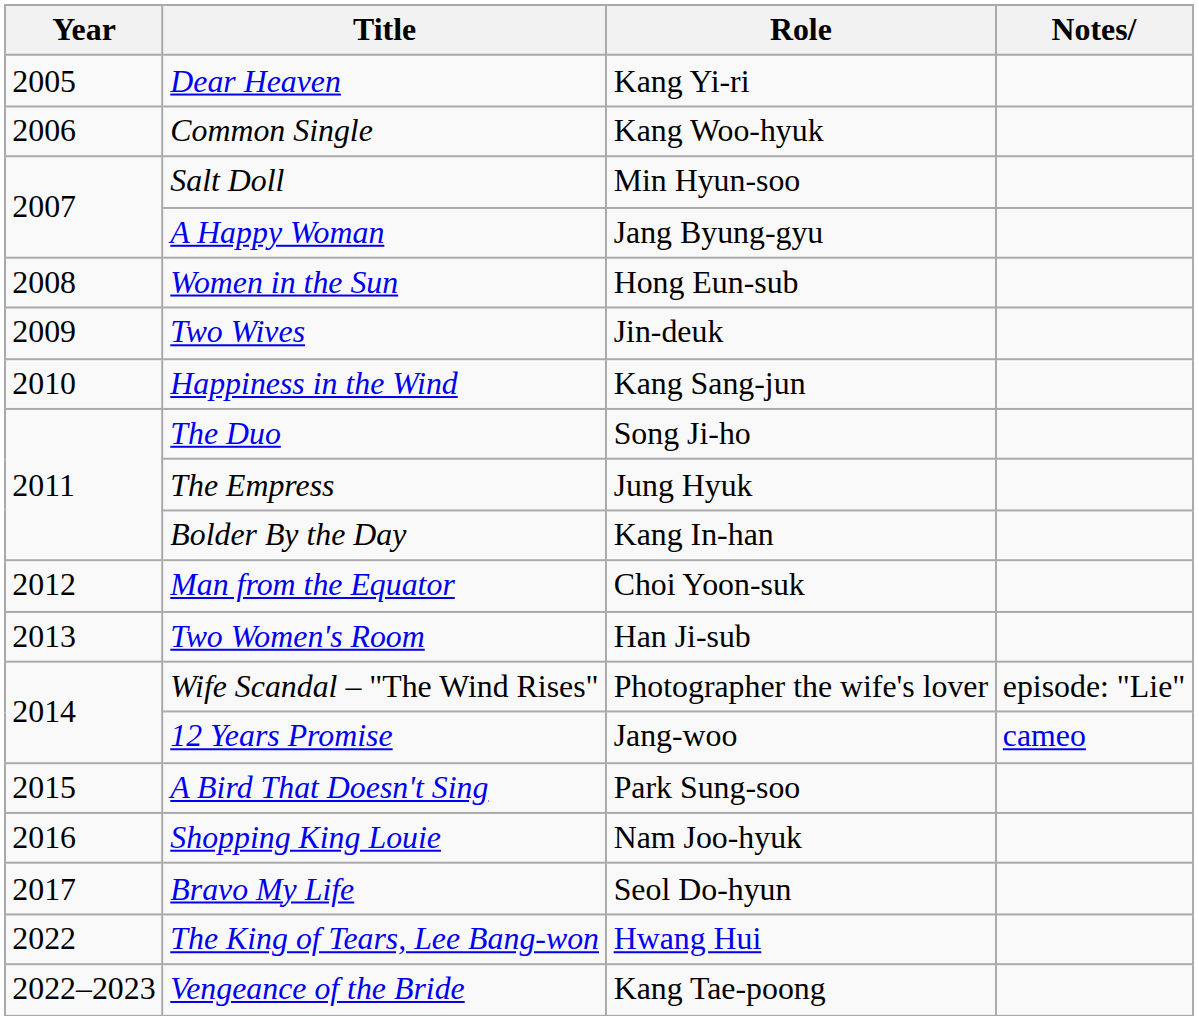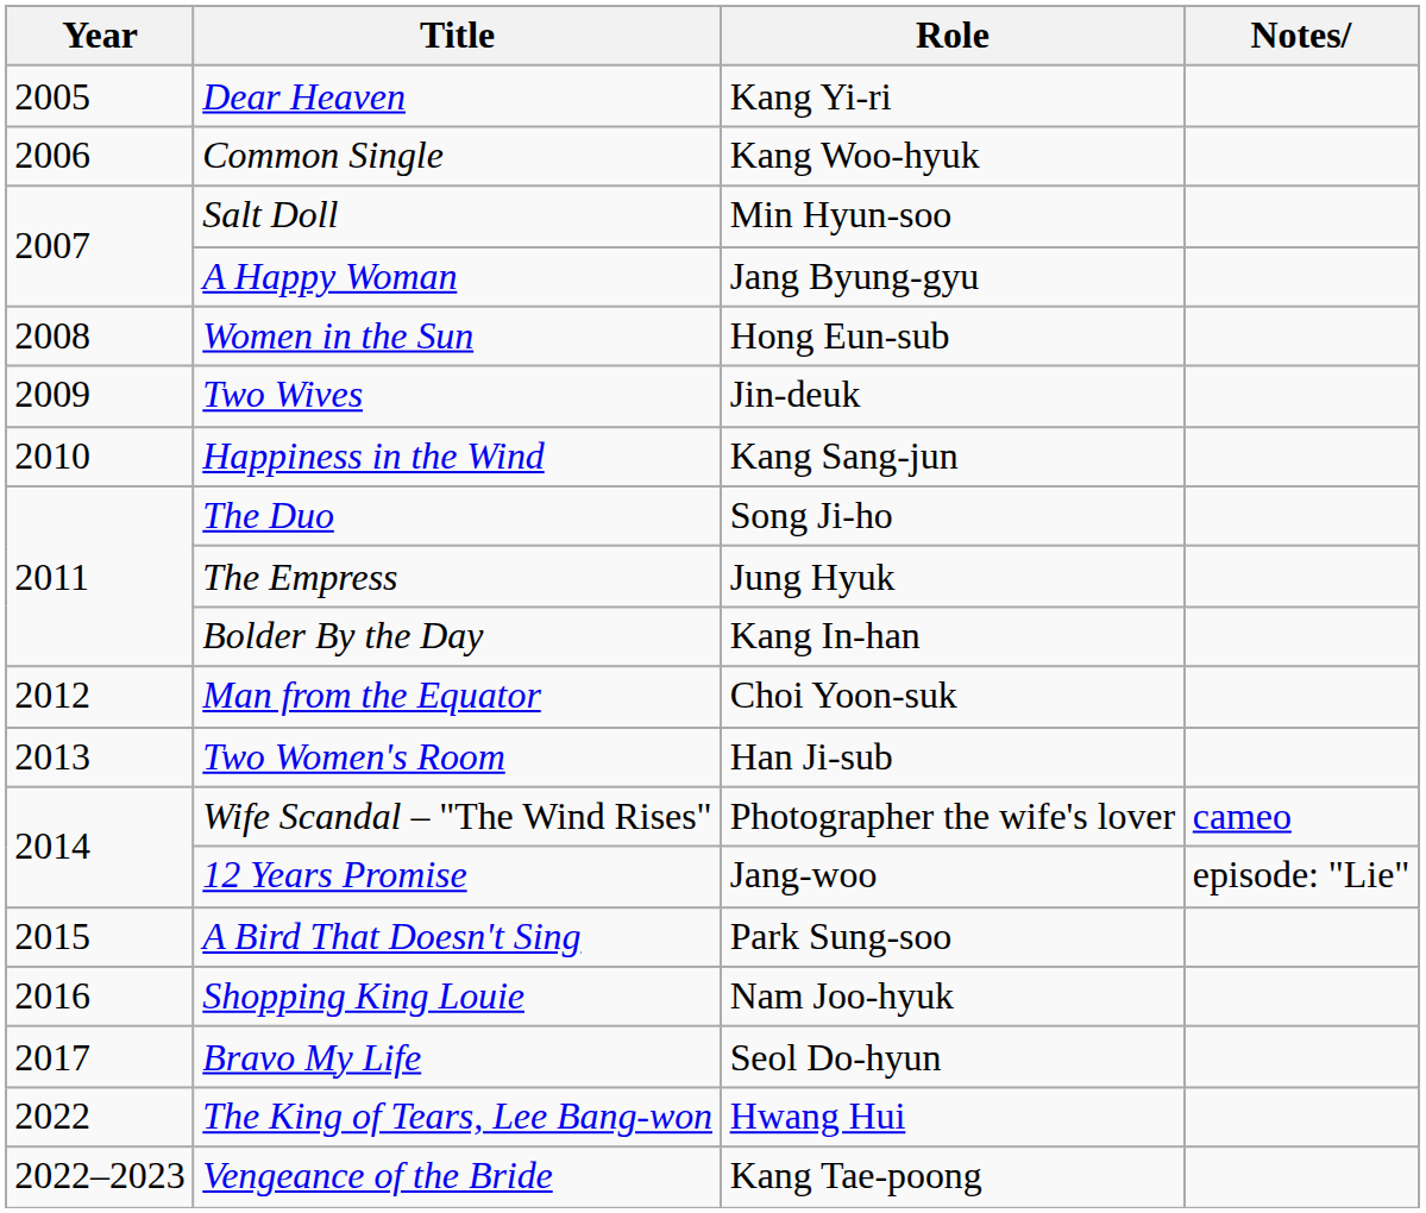 <table class="wikitable sortable">
 <tr>
 <th>Year</th>
 <th>Title</th>
 <th>Role</th>
 <th>Notes/</th>
 </tr>
 <tr>
 <td>2005</td>
 <td><em><a href='#'>Dear Heaven</a></em></td>
 <td>Kang Yi-ri</td>
 <td></td>
 </tr>
 <tr>
 <td>2006</td>
 <td><em>Common Single</em></td>
 <td>Kang Woo-hyuk</td>
 <td></td>
 </tr>
 <tr>
 <td rowspan=2>2007</td>
 <td><em>Salt Doll</em></td>
 <td>Min Hyun-soo</td>
 <td></td>
 </tr>
 <tr>
 <td><em><a href='#'>A Happy Woman</a></em></td>
 <td>Jang Byung-gyu</td>
 <td></td>
 </tr>
 <tr>
 <td>2008</td>
 <td><em><a href='#'>Women in the Sun</a></em></td>
 <td>Hong Eun-sub</td>
 <td></td>
 </tr>
 <tr>
 <td>2009</td>
 <td><em><a href='#'>Two Wives</a></em></td>
 <td>Jin-deuk</td>
 <td></td>
 </tr>
 <tr>
 <td>2010</td>
 <td><em><a href='#'>Happiness in the Wind</a></em></td>
 <td>Kang Sang-jun</td>
 <td></td>
 </tr>
 <tr>
 <td rowspan=3>2011</td>
 <td><em><a href='#'>The Duo</a></em></td>
 <td>Song Ji-ho</td>
 <td></td>
 </tr>
 <tr>
 <td><em>The Empress</em></td>
 <td>Jung Hyuk</td>
 <td></td>
 </tr>
 <tr>
 <td><em>Bolder By the Day</em></td>
 <td>Kang In-han</td>
 <td></td>
 </tr>
 <tr>
 <td>2012</td>
 <td><em><a href='#'>Man from the Equator</a></em></td>
 <td>Choi Yoon-suk</td>
 <td></td>
 </tr>
 <tr>
 <td>2013</td>
 <td><em><a href='#'>Two Women's Room</a></em></td>
 <td>Han Ji-sub</td>
 <td></td>
 </tr>
 <tr>
 <td rowspan=2>2014</td>
 <td><em>Wife Scandal</em> – "The Wind Rises"</td>
 <td>Photographer the wife's lover</td>
-<td>episode: "Lie"</td>
+<td><a href='#'>cameo</a></td>
 </tr>
 <tr>
 <td><em><a href='#'>12 Years Promise</a></em></td>
 <td>Jang-woo</td>
-<td><a href='#'>cameo</a></td>
+<td>episode: "Lie"</td>
 </tr>
 <tr>
 <td>2015</td>
 <td><em><a href='#'>A Bird That Doesn't Sing</a></em></td>
 <td>Park Sung-soo</td>
 <td></td>
 </tr>
 <tr>
 <td>2016</td>
 <td><em><a href='#'>Shopping King Louie</a></em></td>
 <td>Nam Joo-hyuk</td>
 <td></td>
 </tr>
 <tr>
 <td>2017</td>
 <td><em><a href='#'>Bravo My Life</a></em></td>
 <td>Seol Do-hyun</td>
 <td></td>
 </tr>
 <tr>
 <td>2022</td>
 <td><em><a href='#'>The King of Tears, Lee Bang-won</a></em></td>
 <td><a href='#'>Hwang Hui</a></td>
 <td></td>
 </tr>
 <tr>
 <td>2022–2023</td>
 <td><em><a href='#'>Vengeance of the Bride</a></em></td>
 <td>Kang Tae-poong</td>
 <td></td>
 </tr>
 <tr>
 </tr>
 </table>
